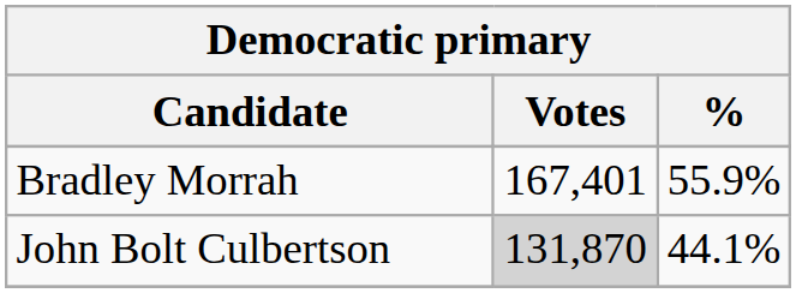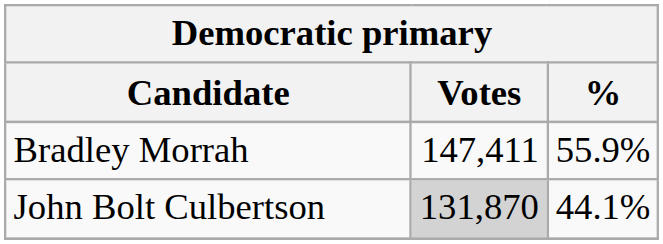 <table class="wikitable"">
 <tr>
 <th colspan="3">Democratic primary</th>
 </tr>
 <tr>
 <th colspan="1" style="width: 170px">Candidate</th>
 <th style="width: 50px">Votes</th>
 <th style="width: 40px">%</th>
 </tr>
 <tr>
 </tr>
 <tr>
 <td>Bradley Morrah</td>
-<td align="right">167,401</td>
+<td align="right">147,411</td>
 <td align="right">55.9%</td>
 </tr>
 <tr>
 <td>John Bolt Culbertson</td>
 <td align="right" style="background: lightgrey;">131,870</td>
 <td align="right">44.1%</td>
 </tr>
 <tr>
 </tr>
 </table>
